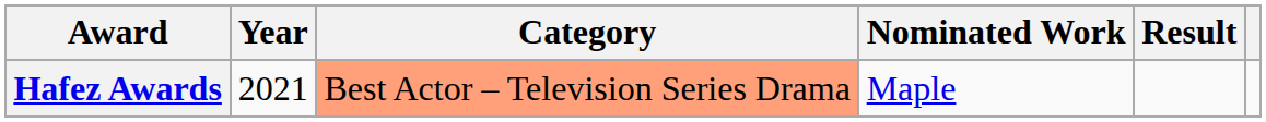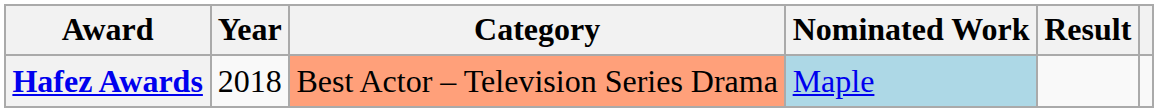 <table class="wikitable sortable plainrowheaders">
 <tr>
 <th scope="col">Award</th>
 <th scope="col">Year</th>
 <th scope="col">Category</th>
 <th scope="col">Nominated Work</th>
 <th scope="col">Result</th>
 <th scope="col" class="unsortable"></th>
 </tr>
 <tr>
 <th scope="row"><a href='#'>Hafez Awards</a></th>
-<td>2021</td>
+<td>2018</td>
 <td style="background: lightsalmon;">Best Actor – Television Series Drama</td>
-<td><a href='#'>Maple</a></td>
+<td style="background: lightblue;"><a href='#'>Maple</a></td>
 <td></td>
 <td></td>
 </tr>
 </table>
